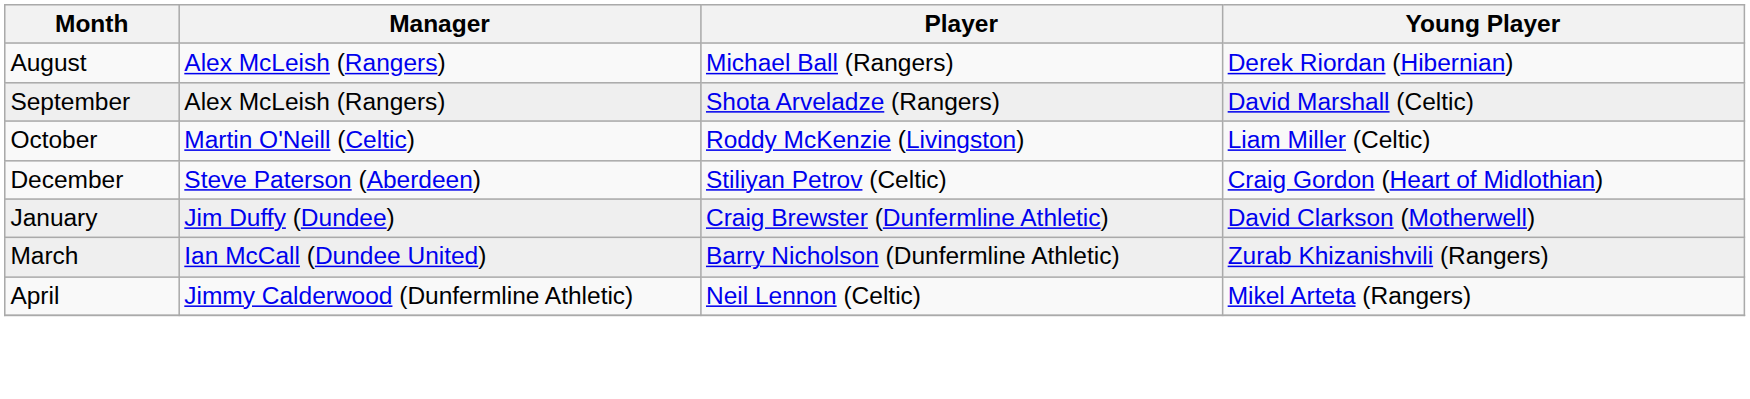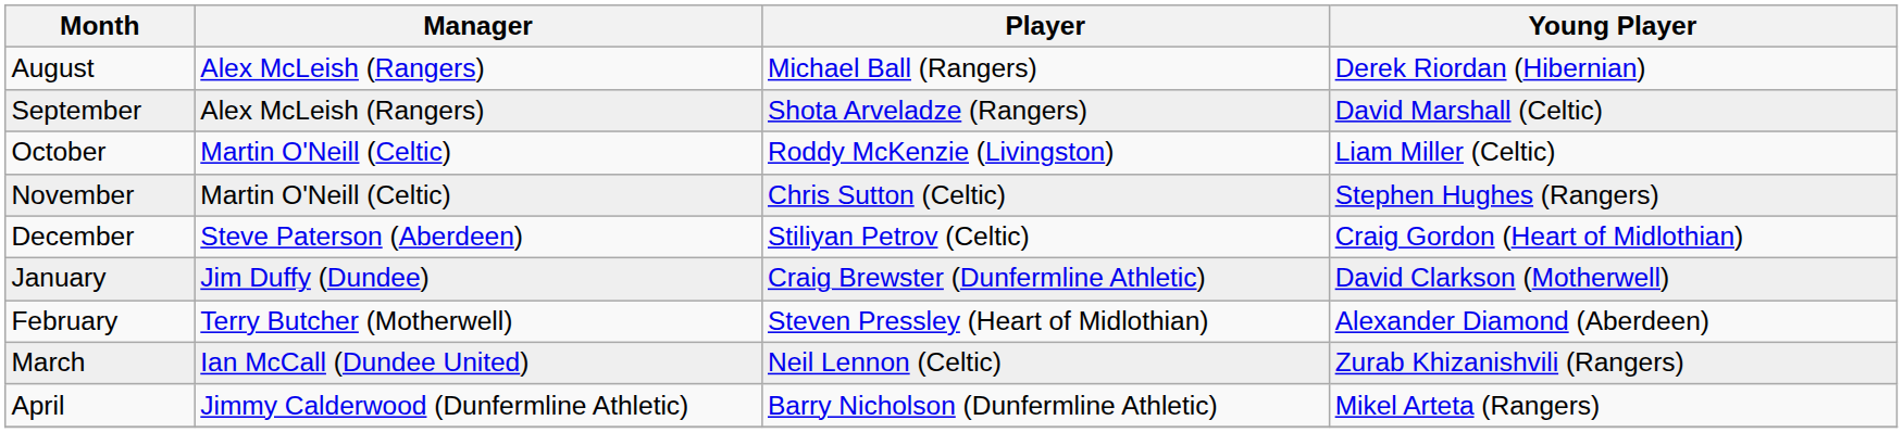 <table class="wikitable" style="width: 90%">
 <tr>
 <th style="width: 10%">Month</th>
 <th style="width: 30%">Manager</th>
 <th style="width: 30%">Player</th>
 <th style="width: 30%">Young Player</th>
 </tr>
 <tr>
 <td>August</td>
 <td><a href='#'>Alex McLeish</a> (<a href='#'>Rangers</a>)</td>
 <td><a href='#'>Michael Ball</a> (Rangers)</td>
 <td><a href='#'>Derek Riordan</a> (<a href='#'>Hibernian</a>)</td>
 </tr>
 <tr style="background-color: #efefef">
 <td>September</td>
 <td>Alex McLeish (Rangers)</td>
 <td><a href='#'>Shota Arveladze</a> (Rangers)</td>
 <td><a href='#'>David Marshall</a> (Celtic)</td>
 </tr>
 <tr>
 <td>October</td>
 <td><a href='#'>Martin O'Neill</a> (<a href='#'>Celtic</a>)</td>
 <td><a href='#'>Roddy McKenzie</a> (<a href='#'>Livingston</a>)</td>
 <td><a href='#'>Liam Miller</a> (Celtic)</td>
 </tr>
+<tr style="background-color: #efefef">
+<td>November</td>
+<td>Martin O'Neill (Celtic)</td>
+<td><a href='#'>Chris Sutton</a> (Celtic)</td>
+<td><a href='#'>Stephen Hughes</a> (Rangers)</td>
+</tr>
 <tr>
 <td>December</td>
 <td><a href='#'>Steve Paterson</a> (<a href='#'>Aberdeen</a>)</td>
 <td><a href='#'>Stiliyan Petrov</a> (Celtic)</td>
 <td><a href='#'>Craig Gordon</a> (<a href='#'>Heart of Midlothian</a>)</td>
 </tr>
 <tr style="background-color: #efefef">
 <td>January</td>
 <td><a href='#'>Jim Duffy</a> (<a href='#'>Dundee</a>)</td>
 <td><a href='#'>Craig Brewster</a> (<a href='#'>Dunfermline Athletic</a>)</td>
 <td><a href='#'>David Clarkson</a> (<a href='#'>Motherwell</a>)</td>
 </tr>
+<tr>
+<td>February</td>
+<td><a href='#'>Terry Butcher</a> (Motherwell)</td>
+<td><a href='#'>Steven Pressley</a> (Heart of Midlothian)</td>
+<td><a href='#'>Alexander Diamond</a> (Aberdeen)</td>
+</tr>
 <tr style="background-color: #efefef">
 <td>March</td>
 <td><a href='#'>Ian McCall</a> (<a href='#'>Dundee United</a>)</td>
-<td><a href='#'>Barry Nicholson</a> (Dunfermline Athletic)</td>
+<td><a href='#'>Neil Lennon</a> (Celtic)</td>
 <td><a href='#'>Zurab Khizanishvili</a> (Rangers)</td>
 </tr>
 <tr>
 <td>April</td>
 <td><a href='#'>Jimmy Calderwood</a> (Dunfermline Athletic)</td>
-<td><a href='#'>Neil Lennon</a> (Celtic)</td>
+<td><a href='#'>Barry Nicholson</a> (Dunfermline Athletic)</td>
 <td><a href='#'>Mikel Arteta</a> (Rangers)</td>
 </tr>
 <tr>
 </tr>
 </table>
